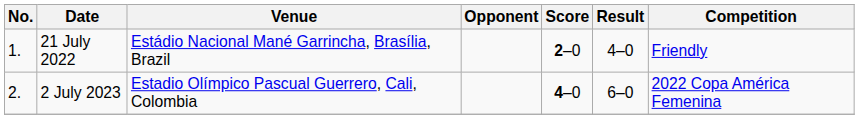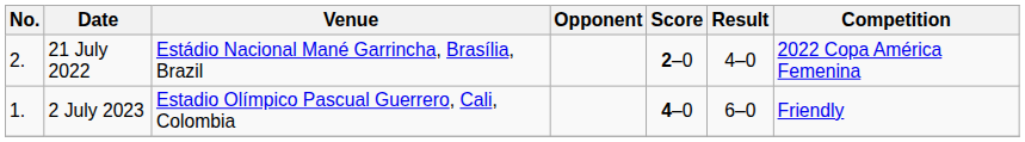 <table class="wikitable">
 <tr>
 <th>No.</th>
 <th>Date</th>
 <th>Venue</th>
 <th>Opponent</th>
 <th>Score</th>
 <th>Result</th>
 <th>Competition</th>
 </tr>
 <tr>
-<td>1.</td>
+<td>2.</td>
 <td>21 July 2022</td>
 <td><a href='#'>Estádio Nacional Mané Garrincha</a>, <a href='#'>Brasília</a>, Brazil</td>
 <td></td>
 <td align=center><strong>2</strong>–0</td>
 <td align=center>4–0</td>
-<td><a href='#'>Friendly</a></td>
+<td><a href='#'>2022 Copa América Femenina</a></td>
 </tr>
 <tr>
-<td>2.</td>
+<td>1.</td>
 <td>2 July 2023</td>
 <td><a href='#'>Estadio Olímpico Pascual Guerrero</a>, <a href='#'>Cali</a>, Colombia</td>
 <td></td>
 <td align=center><strong>4</strong>–0</td>
 <td align=center>6–0</td>
-<td><a href='#'>2022 Copa América Femenina</a></td>
+<td><a href='#'>Friendly</a></td>
 </tr>
 <tr>
 </tr>
 </table>
